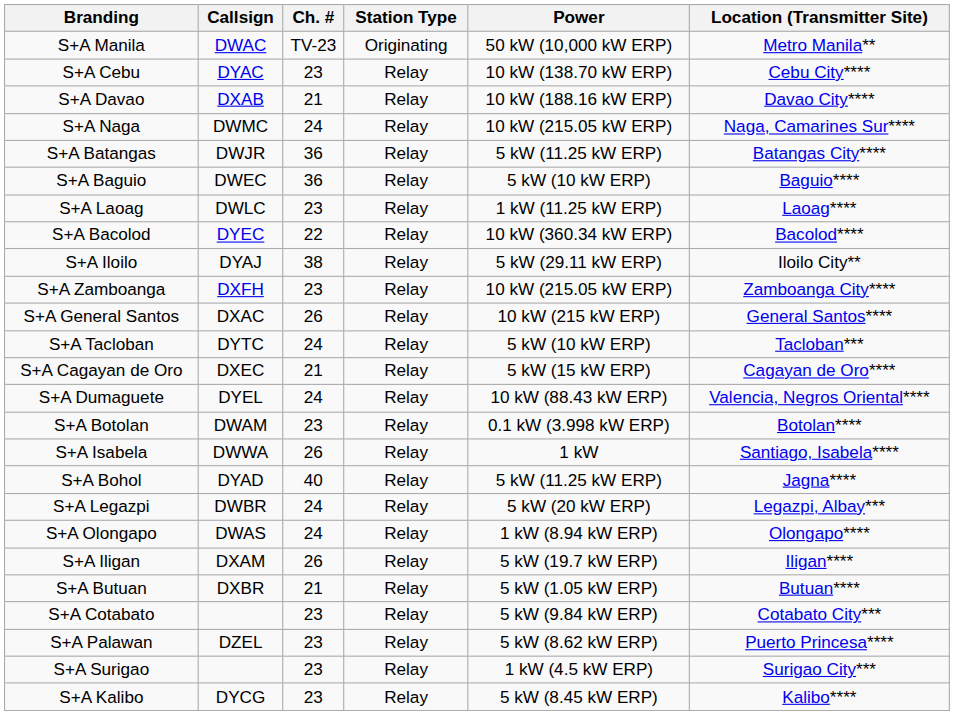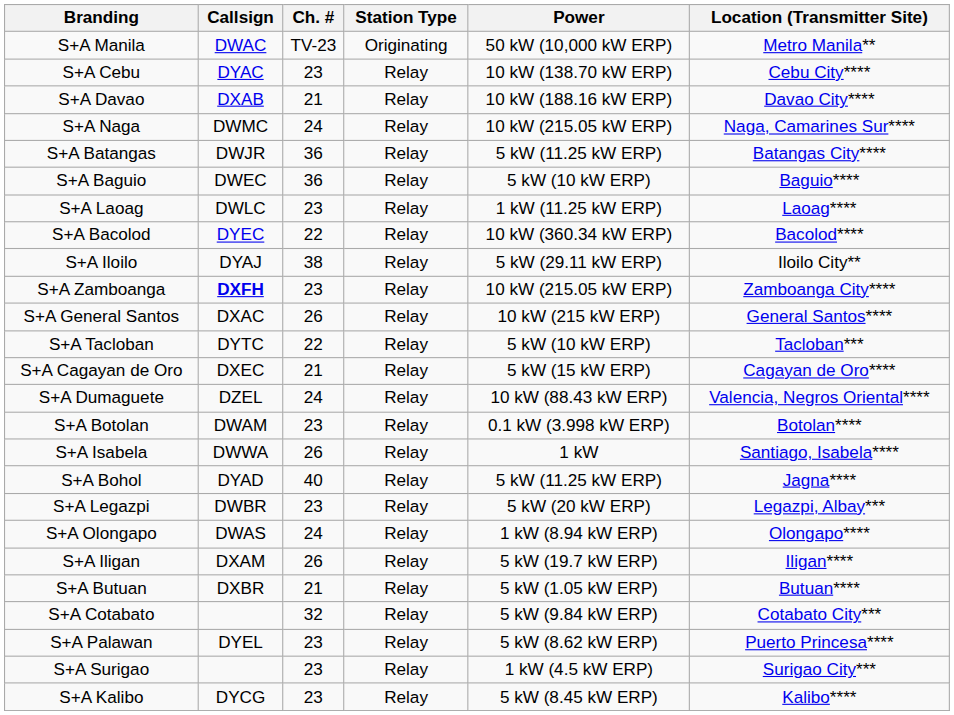 <table class="wikitable unsortable" style="width:100%; text-align:center;">
 <tr>
 <th>Branding</th>
 <th>Callsign</th>
 <th>Ch. #</th>
 <th>Station Type</th>
 <th>Power</th>
 <th>Location (Transmitter Site)</th>
 </tr>
 <tr>
 <td>S+A Manila</td>
 <td><a href='#'>DWAC</a></td>
 <td>TV-23</td>
 <td>Originating</td>
 <td>50 kW (10,000 kW ERP)</td>
 <td><a href='#'>Metro Manila</a>**</td>
 </tr>
 <tr>
 <td>S+A Cebu</td>
 <td><a href='#'>DYAC</a></td>
 <td>23</td>
 <td>Relay</td>
 <td>10 kW (138.70 kW ERP)</td>
 <td><a href='#'>Cebu City</a>****</td>
 </tr>
 <tr>
 <td>S+A Davao</td>
 <td><a href='#'>DXAB</a></td>
 <td>21</td>
 <td>Relay</td>
 <td>10 kW (188.16 kW ERP)</td>
 <td><a href='#'>Davao City</a>****</td>
 </tr>
 <tr>
 <td>S+A Naga</td>
 <td>DWMC</td>
 <td>24</td>
 <td>Relay</td>
 <td>10 kW (215.05 kW ERP)</td>
 <td><a href='#'>Naga, Camarines Sur</a>****</td>
 </tr>
 <tr>
 <td>S+A Batangas</td>
 <td>DWJR</td>
 <td>36</td>
 <td>Relay</td>
 <td>5 kW (11.25 kW ERP)</td>
 <td><a href='#'>Batangas City</a>****</td>
 </tr>
 <tr>
 <td>S+A Baguio</td>
 <td>DWEC</td>
 <td>36</td>
 <td>Relay</td>
 <td>5 kW (10 kW ERP)</td>
 <td><a href='#'>Baguio</a>****</td>
 </tr>
 <tr>
 <td>S+A Laoag</td>
 <td>DWLC</td>
 <td>23</td>
 <td>Relay</td>
 <td>1 kW (11.25 kW ERP)</td>
 <td><a href='#'>Laoag</a>****</td>
 </tr>
 <tr>
 <td>S+A Bacolod</td>
 <td><a href='#'>DYEC</a></td>
 <td>22</td>
 <td>Relay</td>
 <td>10 kW (360.34 kW ERP)</td>
 <td><a href='#'>Bacolod</a>****</td>
 </tr>
 <tr>
 <td>S+A Iloilo</td>
 <td>DYAJ</td>
 <td>38</td>
 <td>Relay</td>
 <td>5 kW (29.11 kW ERP)</td>
 <td>Iloilo City**</td>
 </tr>
 <tr>
 <td>S+A Zamboanga</td>
-<td><a href='#'>DXFH</a></td>
+<td><strong><a href='#'>DXFH</a></strong></td>
 <td>23</td>
 <td>Relay</td>
 <td>10 kW (215.05 kW ERP)</td>
 <td><a href='#'>Zamboanga City</a>****</td>
 </tr>
 <tr>
 <td>S+A General Santos</td>
 <td>DXAC</td>
 <td>26</td>
 <td>Relay</td>
 <td>10 kW (215 kW ERP)</td>
 <td><a href='#'>General Santos</a>****</td>
 </tr>
 <tr>
 <td>S+A Tacloban</td>
 <td>DYTC</td>
-<td>24</td>
+<td>22</td>
 <td>Relay</td>
 <td>5 kW (10 kW ERP)</td>
 <td><a href='#'>Tacloban</a>***</td>
 </tr>
 <tr>
 <td>S+A Cagayan de Oro</td>
 <td>DXEC</td>
 <td>21</td>
 <td>Relay</td>
 <td>5 kW (15 kW ERP)</td>
 <td><a href='#'>Cagayan de Oro</a>****</td>
 </tr>
 <tr>
 <td>S+A Dumaguete</td>
-<td>DYEL</td>
+<td>DZEL</td>
 <td>24</td>
 <td>Relay</td>
 <td>10 kW (88.43 kW ERP)</td>
 <td><a href='#'>Valencia, Negros Oriental</a>****</td>
 </tr>
 <tr>
 <td>S+A Botolan</td>
 <td>DWAM</td>
 <td>23</td>
 <td>Relay</td>
 <td>0.1 kW (3.998 kW ERP)</td>
 <td><a href='#'>Botolan</a>****</td>
 </tr>
 <tr>
 <td>S+A Isabela</td>
 <td>DWWA</td>
 <td>26</td>
 <td>Relay</td>
 <td>1 kW</td>
 <td><a href='#'>Santiago, Isabela</a>****</td>
 </tr>
 <tr>
 <td>S+A Bohol</td>
 <td>DYAD</td>
 <td>40</td>
 <td>Relay</td>
 <td>5 kW (11.25 kW ERP)</td>
 <td><a href='#'>Jagna</a>****</td>
 </tr>
 <tr>
 <td>S+A Legazpi</td>
 <td>DWBR</td>
-<td>24</td>
+<td>23</td>
 <td>Relay</td>
 <td>5 kW (20 kW ERP)</td>
 <td><a href='#'>Legazpi, Albay</a>***</td>
 </tr>
 <tr>
 <td>S+A Olongapo</td>
 <td>DWAS</td>
 <td>24</td>
 <td>Relay</td>
 <td>1 kW (8.94 kW ERP)</td>
 <td><a href='#'>Olongapo</a>****</td>
 </tr>
 <tr>
 <td>S+A Iligan</td>
 <td>DXAM</td>
 <td>26</td>
 <td>Relay</td>
 <td>5 kW (19.7 kW ERP)</td>
 <td><a href='#'>Iligan</a>****</td>
 </tr>
 <tr>
 <td>S+A Butuan</td>
 <td>DXBR</td>
 <td>21</td>
 <td>Relay</td>
 <td>5 kW (1.05 kW ERP)</td>
 <td><a href='#'>Butuan</a>****</td>
 </tr>
 <tr>
 <td>S+A Cotabato</td>
 <td></td>
-<td>23</td>
+<td>32</td>
 <td>Relay</td>
 <td>5 kW (9.84 kW ERP)</td>
 <td><a href='#'>Cotabato City</a>***</td>
 </tr>
 <tr>
 <td>S+A Palawan</td>
-<td>DZEL</td>
+<td>DYEL</td>
 <td>23</td>
 <td>Relay</td>
 <td>5 kW (8.62 kW ERP)</td>
 <td><a href='#'>Puerto Princesa</a>****</td>
 </tr>
 <tr>
 <td>S+A Surigao</td>
 <td></td>
 <td>23</td>
 <td>Relay</td>
 <td>1 kW (4.5 kW ERP)</td>
 <td><a href='#'>Surigao City</a>***</td>
 </tr>
 <tr>
 <td>S+A Kalibo</td>
 <td>DYCG</td>
 <td>23</td>
 <td>Relay</td>
 <td>5 kW (8.45 kW ERP)</td>
 <td><a href='#'>Kalibo</a>****</td>
 </tr>
 <tr>
 </tr>
 </table>
